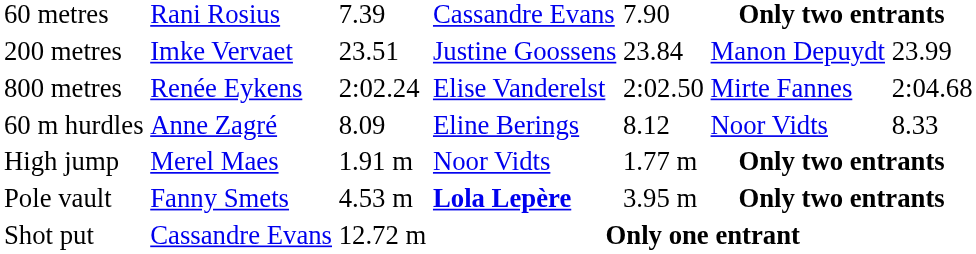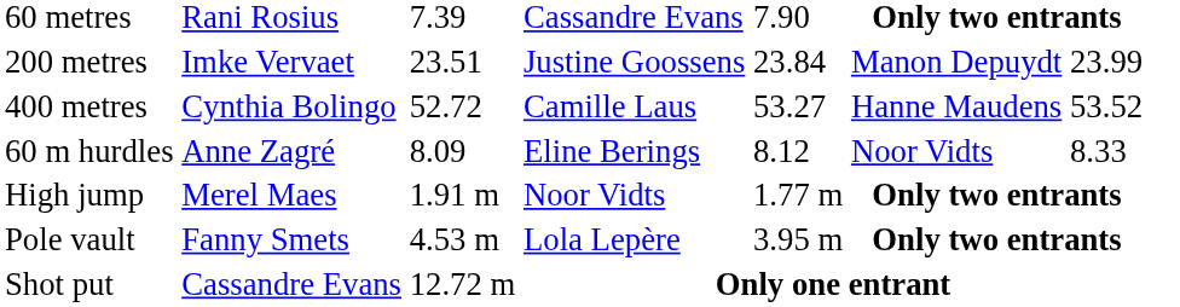 <table>
 <tr>
 <td>60 metres</td>
 <td><a href='#'>Rani Rosius</a></td>
 <td>7.39</td>
 <td><a href='#'>Cassandre Evans</a></td>
 <td>7.90</td>
 <th colspan=2>Only two entrants</th>
 </tr>
 <tr>
 <td>200 metres</td>
 <td><a href='#'>Imke Vervaet</a></td>
 <td>23.51</td>
 <td><a href='#'>Justine Goossens</a></td>
 <td>23.84</td>
 <td><a href='#'>Manon Depuydt</a></td>
 <td>23.99</td>
 </tr>
 <tr>
-<td>800 metres</td>
-<td><a href='#'>Renée Eykens</a></td>
-<td>2:02.24</td>
-<td><a href='#'>Elise Vanderelst</a></td>
-<td>2:02.50</td>
-<td><a href='#'>Mirte Fannes</a></td>
-<td>2:04.68</td>
+<td>400 metres</td>
+<td><a href='#'>Cynthia Bolingo</a></td>
+<td>52.72</td>
+<td><a href='#'>Camille Laus</a></td>
+<td>53.27</td>
+<td><a href='#'>Hanne Maudens</a></td>
+<td>53.52</td>
 </tr>
 <tr>
 <td>60 m hurdles</td>
 <td><a href='#'>Anne Zagré</a></td>
 <td>8.09</td>
 <td><a href='#'>Eline Berings</a></td>
 <td>8.12</td>
 <td><a href='#'>Noor Vidts</a></td>
 <td>8.33</td>
 </tr>
 <tr>
 <td>High jump</td>
 <td><a href='#'>Merel Maes</a></td>
 <td>1.91 m</td>
 <td><a href='#'>Noor Vidts</a></td>
 <td>1.77 m</td>
 <th colspan=2>Only two entrants</th>
 </tr>
 <tr>
 <td>Pole vault</td>
 <td><a href='#'>Fanny Smets</a></td>
 <td>4.53 m </td>
-<td><strong><a href='#'>Lola Lepère</a></strong></td>
+<td><a href='#'>Lola Lepère</a></td>
 <td>3.95 m</td>
 <th colspan=2>Only two entrants</th>
 </tr>
 <tr>
 <td>Shot put</td>
 <td><a href='#'>Cassandre Evans</a></td>
 <td>12.72 m</td>
 <th colspan=4>Only one entrant</th>
 </tr>
 </table>
